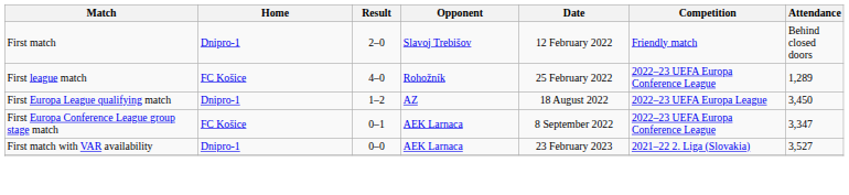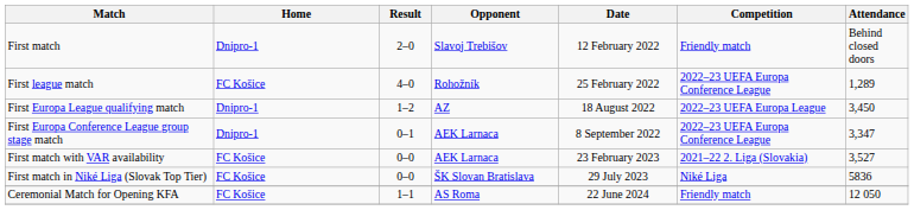 <table class="wikitable">
 <tr>
 <th style="width:25%;">Match</th>
 <th style="width:20%;">Home</th>
 <th style="width:6%;">Result</th>
 <th style="width:15%;">Opponent</th>
 <th style="width:14%;">Date</th>
 <th style="width:20%;">Competition</th>
 <th style="width:15%;">Attendance</th>
 </tr>
 <tr>
 <td>First match</td>
 <td> <a href='#'>Dnipro-1</a></td>
 <td style="text-align:center;">2–0</td>
 <td> <a href='#'>Slavoj Trebišov</a></td>
 <td style="text-align:center;">12 February 2022</td>
 <td><a href='#'>Friendly match</a></td>
 <td>Behind closed doors</td>
 </tr>
 <tr>
 <td>First <a href='#'>league</a> match</td>
 <td> <a href='#'>FC Košice</a></td>
 <td style="text-align:center;">4–0</td>
 <td> <a href='#'>Rohožník</a></td>
 <td style="text-align:center;">25 February 2022</td>
 <td><a href='#'>2022–23 UEFA Europa Conference League</a></td>
 <td>1,289</td>
 </tr>
 <tr>
 <td>First <a href='#'>Europa League qualifying</a> match</td>
 <td> <a href='#'>Dnipro-1</a></td>
 <td style="text-align:center;">1–2</td>
 <td> <a href='#'>AZ</a></td>
 <td style="text-align:center;">18 August 2022</td>
 <td><a href='#'>2022–23 UEFA Europa League</a></td>
 <td>3,450</td>
 </tr>
 <tr>
 <td>First <a href='#'>Europa Conference League group stage</a> match</td>
-<td> <a href='#'>FC Košice</a></td>
+<td> <a href='#'>Dnipro-1</a></td>
 <td style="text-align:center;">0–1</td>
 <td> <a href='#'>AEK Larnaca</a></td>
 <td style="text-align:center;">8 September 2022</td>
 <td><a href='#'>2022–23 UEFA Europa Conference League</a></td>
 <td>3,347</td>
 </tr>
 <tr>
 <td>First match with <a href='#'>VAR</a> availability</td>
-<td> <a href='#'>Dnipro-1</a></td>
+<td> <a href='#'>FC Košice</a></td>
 <td style="text-align:center;">0–0</td>
 <td> <a href='#'>AEK Larnaca</a></td>
 <td style="text-align:center;">23 February 2023</td>
 <td><a href='#'>2021–22 2. Liga (Slovakia)</a></td>
 <td>3,527</td>
 </tr>
 <tr>
+<td>First match in <a href='#'>Niké Liga</a> (Slovak Top Tier)</td>
+<td> <a href='#'>FC Košice</a></td>
+<td style="text-align:center;">0–0</td>
+<td> <a href='#'>ŠK Slovan Bratislava</a></td>
+<td style="text-align:center;">29 July 2023</td>
+<td><a href='#'>Niké Liga</a></td>
+<td>5836</td>
+</tr>
+<tr>
+</tr>
+<tr>
+<td>Ceremonial Match for Opening KFA</td>
+<td> <a href='#'>FC Košice</a></td>
+<td style="text-align:center;">1–1</td>
+<td> <a href='#'>AS Roma</a></td>
+<td style="text-align:center;">22 June 2024</td>
+<td><a href='#'>Friendly match</a></td>
+<td>12 050</td>
 </tr>
 <tr>
 </tr>
 </table>
